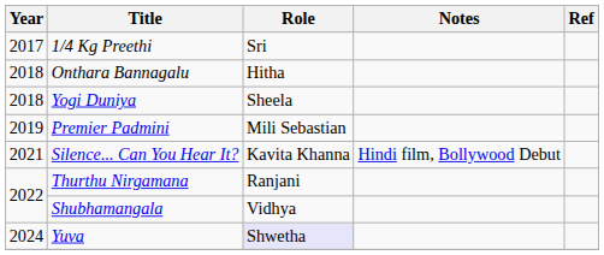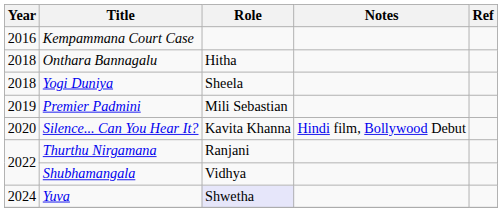 <table class="wikitable plainrowheaders sortable" style="margin-right: 0;">
 <tr>
 <th scope="col">Year</th>
 <th scope="col">Title</th>
 <th scope="col">Role</th>
 <th scope="col" class="unsortable">Notes</th>
 <th>Ref</th>
 </tr>
 <tr>
-<td>2017</td>
-<td><em>1/4 Kg Preethi</em></td>
-<td>Sri</td>
+<td>2016</td>
+<td><em>Kempammana Court Case</em></td>
+<td></td>
 <td></td>
 <td></td>
 </tr>
 <tr>
 <td>2018</td>
 <td><em>Onthara Bannagalu</em></td>
 <td>Hitha</td>
 <td></td>
 <td></td>
 </tr>
 <tr>
 <td>2018</td>
 <td><em><a href='#'>Yogi Duniya</a></em></td>
 <td>Sheela</td>
 <td></td>
 <td></td>
 </tr>
 <tr>
 <td>2019</td>
 <td><em><a href='#'>Premier Padmini</a></em></td>
 <td>Mili Sebastian</td>
 <td></td>
 <td></td>
 </tr>
 <tr>
-<td>2021</td>
+<td>2020</td>
 <td><em><a href='#'>Silence... Can You Hear It?</a></em></td>
 <td>Kavita Khanna</td>
 <td><a href='#'>Hindi</a> film, <a href='#'>Bollywood</a> Debut</td>
 <td></td>
 </tr>
 <tr>
 <td rowspan="2">2022</td>
 <td><em><a href='#'>Thurthu Nirgamana</a></em></td>
 <td>Ranjani</td>
 <td></td>
 <td></td>
 </tr>
 <tr>
 <td><em><a href='#'>Shubhamangala</a></em></td>
 <td>Vidhya</td>
 <td></td>
 <td></td>
 </tr>
 <tr>
 <td>2024</td>
 <td><em><a href='#'>Yuva</a></em></td>
 <td style="background: lavender;">Shwetha</td>
 <td></td>
 <td></td>
 </tr>
 <tr>
 </tr>
 </table>
